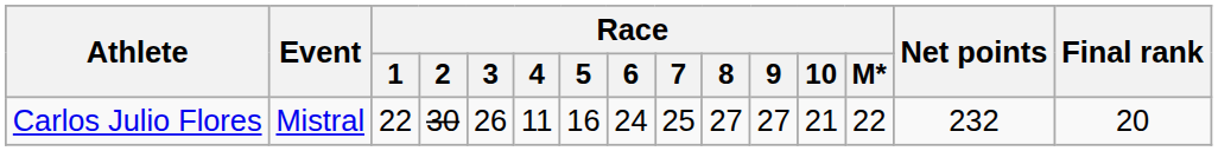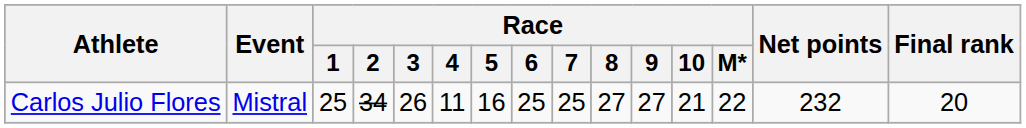 <table class="wikitable" style="font-size:90%">
 <tr>
 <th rowspan=2>Athlete</th>
 <th rowspan=2>Event</th>
 <th colspan=11>Race</th>
 <th rowspan=2>Net points</th>
 <th rowspan=2>Final rank</th>
 </tr>
 <tr style="font-size:95%">
 <th>1</th>
 <th>2</th>
 <th>3</th>
 <th>4</th>
 <th>5</th>
 <th>6</th>
 <th>7</th>
 <th>8</th>
 <th>9</th>
 <th>10</th>
 <th>M*</th>
 </tr>
 <tr align=center>
 <td align=left><a href='#'>Carlos Julio Flores</a></td>
 <td align=left><a href='#'>Mistral</a></td>
-<td>22</td>
-<td><s>30</s></td>
+<td>25</td>
+<td><s>34</s></td>
 <td>26</td>
 <td>11</td>
 <td>16</td>
-<td>24</td>
+<td>25</td>
 <td>25</td>
 <td>27</td>
 <td>27</td>
 <td>21</td>
 <td>22</td>
 <td>232</td>
 <td>20</td>
 </tr>
 </table>
